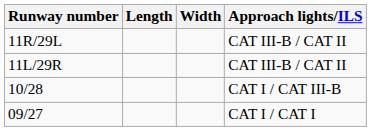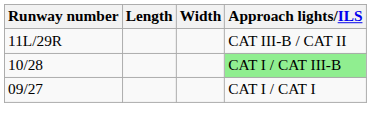 <table class="wikitable sortable">
 <tr>
 <th>Runway number</th>
 <th>Length</th>
 <th>Width</th>
 <th>Approach lights/<a href='#'>ILS</a></th>
-</tr>
-<tr>
-<td>11R/29L</td>
-<td></td>
-<td></td>
-<td>CAT III-B / CAT II</td>
 </tr>
 <tr>
 <td>11L/29R</td>
 <td></td>
 <td></td>
 <td>CAT III-B / CAT II</td>
 </tr>
 <tr>
 <td>10/28</td>
 <td></td>
 <td></td>
-<td>CAT I / CAT III-B</td>
+<td style="background: lightgreen;">CAT I / CAT III-B</td>
 </tr>
 <tr>
 <td>09/27</td>
 <td></td>
 <td></td>
 <td>CAT I / CAT I</td>
 </tr>
 </table>
